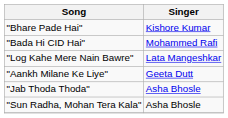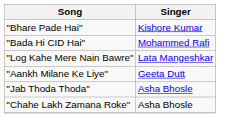 <table class="wikitable">
 <tr>
 <th>Song</th>
 <th>Singer</th>
 </tr>
 <tr>
 <td>"Bhare Pade Hai"</td>
 <td><a href='#'>Kishore Kumar</a></td>
 </tr>
 <tr>
 <td>"Bada Hi CID Hai"</td>
 <td><a href='#'>Mohammed Rafi</a></td>
 </tr>
 <tr>
 <td>"Log Kahe Mere Nain Bawre"</td>
 <td><a href='#'>Lata Mangeshkar</a></td>
 </tr>
 <tr>
 <td>"Aankh Milane Ke Liye"</td>
 <td><a href='#'>Geeta Dutt</a></td>
 </tr>
 <tr>
 <td>"Jab Thoda Thoda"</td>
 <td><a href='#'>Asha Bhosle</a></td>
 </tr>
 <tr>
-<td>"Sun Radha, Mohan Tera Kala"</td>
+<td>"Chahe Lakh Zamana Roke"</td>
 <td>Asha Bhosle</td>
 </tr>
 <tr>
 </tr>
 </table>
